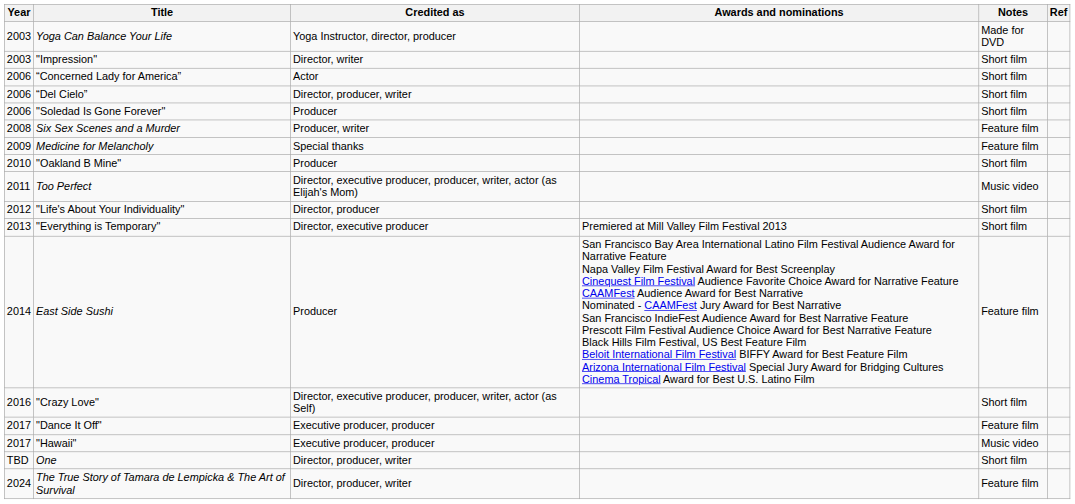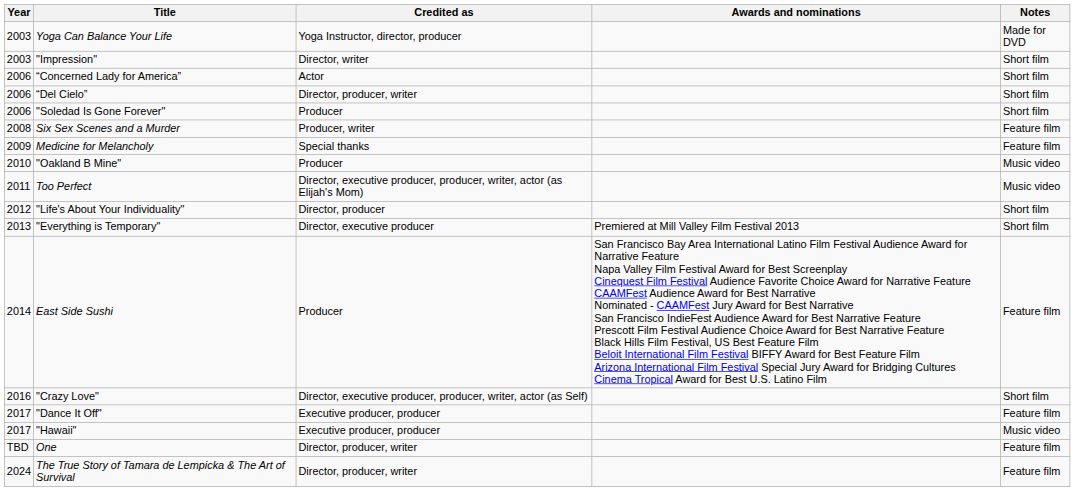 <table class="wikitable sortable">
 <tr>
 <th>Year</th>
 <th>Title</th>
 <th>Credited as</th>
 <th>Awards and nominations</th>
 <th>Notes</th>
-<th>Ref</th>
 </tr>
 <tr>
 <td>2003</td>
 <td><em>Yoga Can Balance Your Life</em></td>
 <td>Yoga Instructor, director, producer</td>
 <td></td>
 <td>Made for DVD</td>
-<td></td>
 </tr>
 <tr>
 <td>2003</td>
 <td>"Impression"</td>
 <td>Director, writer</td>
 <td></td>
 <td>Short film</td>
-<td></td>
 </tr>
 <tr>
 <td>2006</td>
 <td>“Concerned Lady for America”</td>
 <td>Actor</td>
 <td></td>
 <td>Short film</td>
-<td></td>
 </tr>
 <tr>
 <td>2006</td>
 <td>“Del Cielo”</td>
 <td>Director, producer, writer</td>
 <td></td>
 <td>Short film</td>
-<td></td>
 </tr>
 <tr>
 <td>2006</td>
 <td>"Soledad Is Gone Forever"</td>
 <td>Producer</td>
 <td></td>
 <td>Short film</td>
-<td></td>
 </tr>
 <tr>
 <td>2008</td>
 <td><em>Six Sex Scenes and a Murder</em></td>
 <td>Producer, writer</td>
 <td></td>
 <td>Feature film</td>
-<td></td>
 </tr>
 <tr>
 <td>2009</td>
 <td><em>Medicine for Melancholy</em></td>
 <td>Special thanks</td>
 <td></td>
 <td>Feature film</td>
-<td></td>
 </tr>
 <tr>
 <td>2010</td>
 <td>"Oakland B Mine"</td>
 <td>Producer</td>
 <td></td>
-<td>Short film</td>
-<td></td>
+<td>Music video</td>
 </tr>
 <tr>
 <td>2011</td>
 <td><em>Too Perfect</em></td>
 <td>Director, executive producer, producer, writer, actor (as Elijah's Mom)</td>
 <td></td>
 <td>Music video</td>
-<td></td>
 </tr>
 <tr>
 <td>2012</td>
 <td>"Life's About Your Individuality"</td>
 <td>Director, producer</td>
 <td></td>
 <td>Short film</td>
-<td></td>
 </tr>
 <tr>
 <td>2013</td>
 <td>"Everything is Temporary"</td>
 <td>Director, executive producer</td>
 <td>Premiered at Mill Valley Film Festival 2013</td>
 <td>Short film</td>
-<td></td>
 </tr>
 <tr>
 <td>2014</td>
 <td><em>East Side Sushi</em></td>
 <td>Producer</td>
 <td>San Francisco Bay Area International Latino Film Festival Audience Award for Narrative Feature<br>Napa Valley Film Festival Award for Best Screenplay<br><a href='#'>Cinequest Film Festival</a> Audience Favorite Choice Award for Narrative Feature<br><a href='#'>CAAMFest</a> Audience Award for Best Narrative<br>Nominated - <a href='#'>CAAMFest</a> Jury Award for Best Narrative<br>San Francisco IndieFest Audience Award for Best Narrative Feature<br>Prescott Film Festival Audience Choice Award for Best Narrative Feature<br>Black Hills Film Festival, US Best Feature Film<br><a href='#'>Beloit International Film Festival</a> BIFFY Award for Best Feature Film<br><a href='#'>Arizona International Film Festival</a> Special Jury Award for Bridging Cultures<br><a href='#'>Cinema Tropical</a> Award for Best U.S. Latino Film</td>
 <td>Feature film</td>
-<td></td>
 </tr>
 <tr>
 <td>2016</td>
 <td>"Crazy Love"</td>
 <td>Director, executive producer, producer, writer, actor (as Self)</td>
 <td></td>
 <td>Short film</td>
-<td></td>
 </tr>
 <tr>
 <td>2017</td>
 <td>"Dance It Off"</td>
 <td>Executive producer, producer</td>
 <td></td>
 <td>Feature film</td>
-<td></td>
 </tr>
 <tr>
 <td>2017</td>
 <td>"Hawaii"</td>
 <td>Executive producer, producer</td>
 <td></td>
 <td>Music video</td>
-<td></td>
 </tr>
 <tr>
 <td>TBD</td>
 <td><em>One</em></td>
 <td>Director, producer, writer</td>
 <td></td>
-<td>Short film</td>
-<td></td>
+<td>Feature film</td>
 </tr>
 <tr>
 <td>2024</td>
 <td><em>The True Story of Tamara de Lempicka & The Art of Survival</em></td>
 <td>Director, producer, writer</td>
 <td></td>
 <td>Feature film</td>
-<td></td>
 </tr>
 </table>
